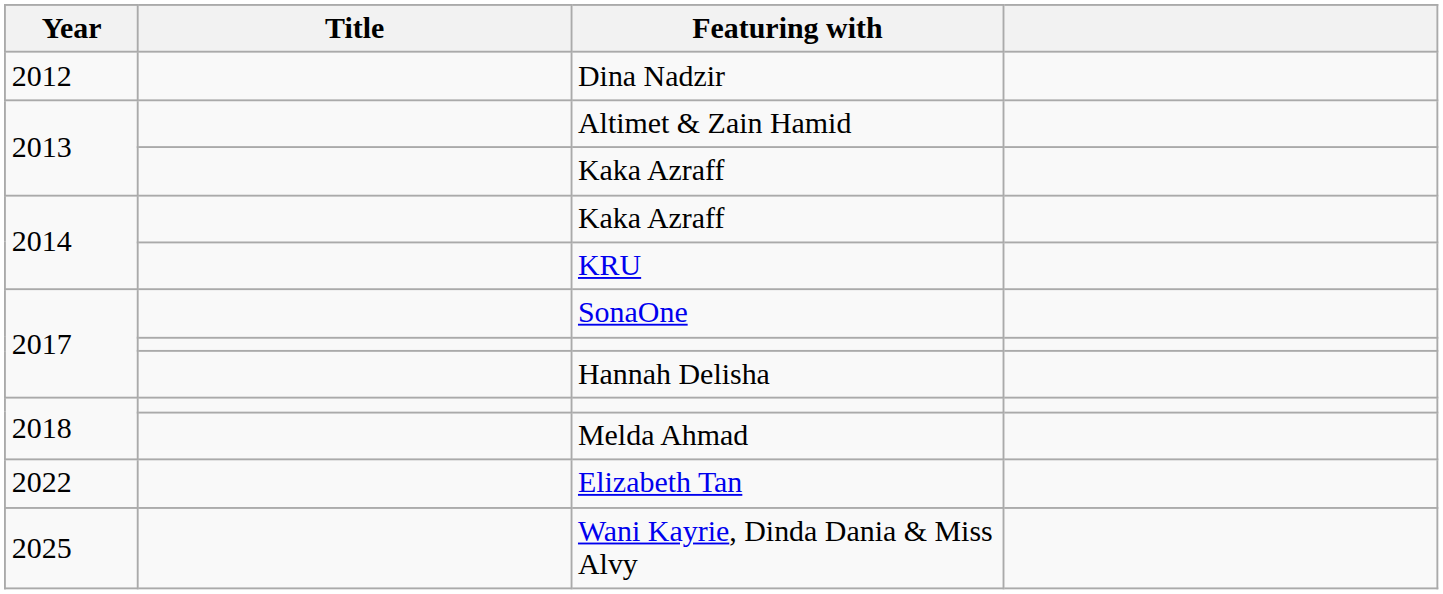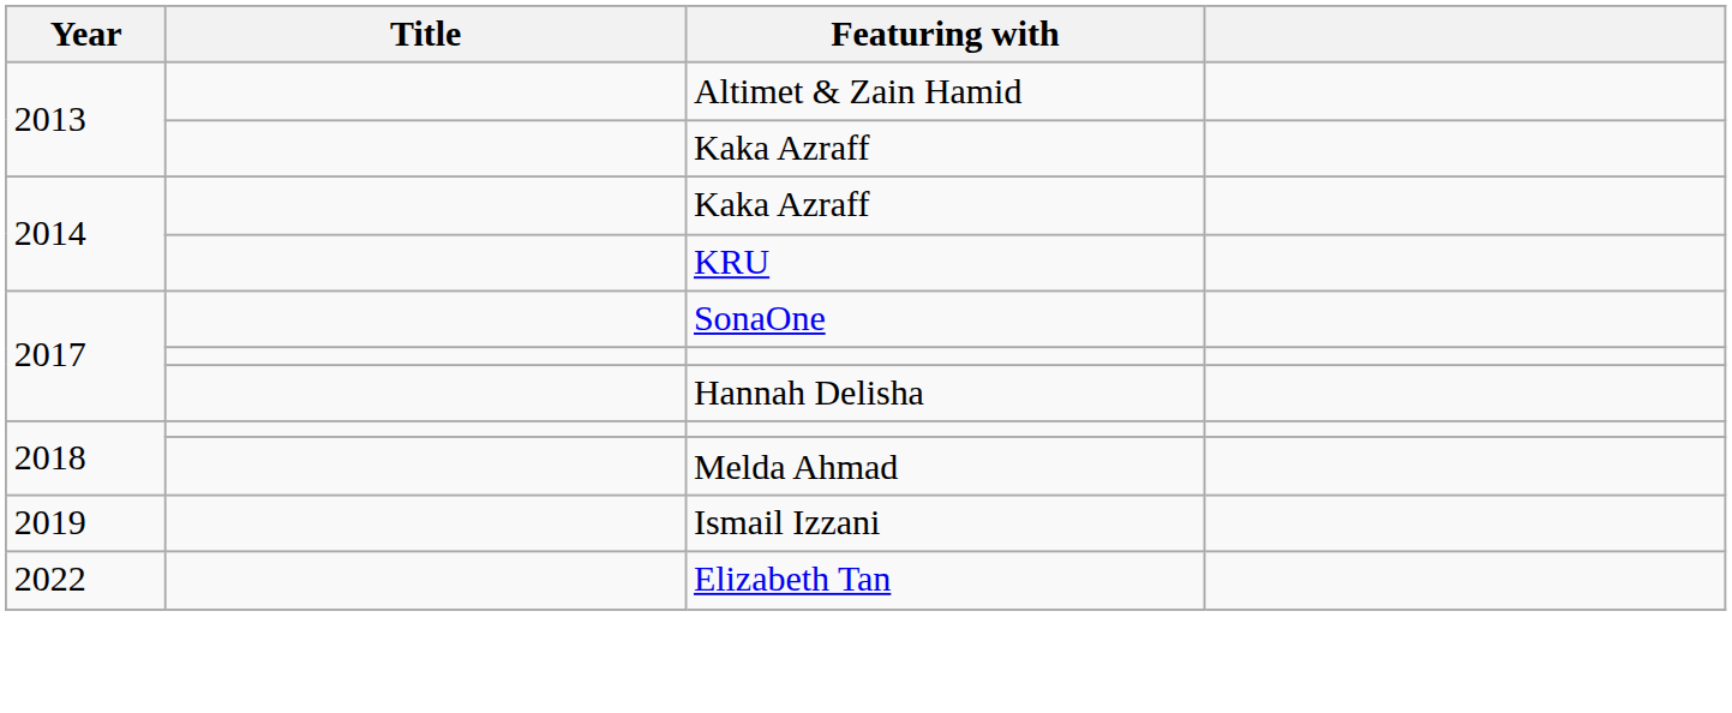 <table class="wikitable plainrowheaders">
 <tr>
 <th scope="col" style="width:4em;">Year</th>
 <th scope="col" style="width:14em;">Title</th>
 <th scope="col" style="width:14em;">Featuring with</th>
 <th scope="col" style="width:14em;"><br></th>
-</tr>
-<tr>
-<td>2012</td>
-<td></td>
-<td>Dina Nadzir</td>
-<td></td>
 </tr>
 <tr>
 <td rowspan="2">2013</td>
 <td></td>
 <td>Altimet & Zain Hamid</td>
 <td></td>
 </tr>
 <tr>
 <td></td>
 <td>Kaka Azraff</td>
 <td></td>
 </tr>
 <tr>
 <td rowspan="2">2014</td>
 <td></td>
 <td>Kaka Azraff</td>
 <td></td>
 </tr>
 <tr>
 <td></td>
 <td><a href='#'>KRU</a></td>
 <td></td>
 </tr>
 <tr>
 <td rowspan="3">2017</td>
 <td></td>
 <td><a href='#'>SonaOne</a></td>
 <td></td>
 </tr>
 <tr>
 <td></td>
 <td></td>
 <td></td>
 </tr>
 <tr>
 <td></td>
 <td>Hannah Delisha</td>
 <td></td>
 </tr>
 <tr>
 <td rowspan="2">2018</td>
 <td></td>
 <td></td>
 <td></td>
 </tr>
 <tr>
 <td></td>
 <td>Melda Ahmad</td>
 <td></td>
 </tr>
 <tr>
+<td>2019</td>
+<td></td>
+<td>Ismail Izzani</td>
+<td></td>
+</tr>
+<tr>
 <td>2022</td>
 <td></td>
 <td><a href='#'>Elizabeth Tan</a></td>
 <td></td>
 </tr>
-<tr>
-<td>2025</td>
-<td></td>
-<td><a href='#'>Wani Kayrie</a>, Dinda Dania & Miss Alvy</td>
-<td></td>
-</tr>
 </table>
